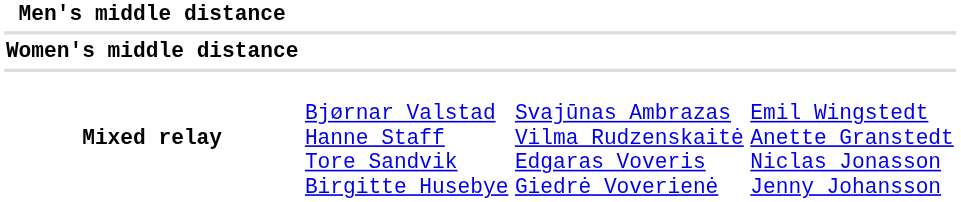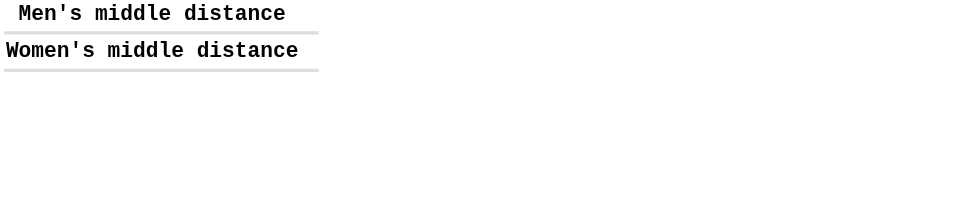 <table>
 <tr>
 <th scope="row">Men's middle distance</th>
 <td></td>
 <td></td>
 <td></td>
 </tr>
 <tr bgcolor=#DDDDDD>
 <td colspan=4></td>
 </tr>
 <tr>
 <th scope="row">Women's middle distance</th>
 <td></td>
 <td></td>
 <td></td>
 </tr>
 <tr bgcolor=#DDDDDD>
 <td colspan=4></td>
 </tr>
-<tr>
-<th scope="row">Mixed relay</th>
-<td><br><a href='#'>Bjørnar Valstad</a><br><a href='#'>Hanne Staff</a><br><a href='#'>Tore Sandvik</a><br><a href='#'>Birgitte Husebye</a></td>
-<td><br><a href='#'>Svajūnas Ambrazas</a><br><a href='#'>Vilma Rudzenskaitė</a><br><a href='#'>Edgaras Voveris</a><br><a href='#'>Giedrė Voverienė</a></td>
-<td><br><a href='#'>Emil Wingstedt</a><br><a href='#'>Anette Granstedt</a><br><a href='#'>Niclas Jonasson</a><br><a href='#'>Jenny Johansson</a></td>
-</tr>
 </table>
